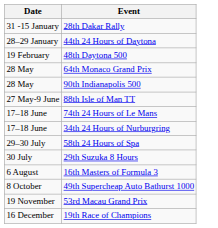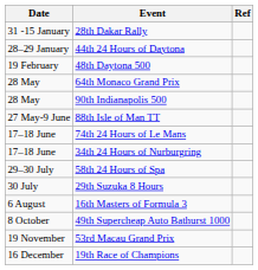 <table class="wikitable" style="font-size: 85%">
 <tr>
 <th>Date</th>
 <th>Event</th>
+<th>Ref</th>
 </tr>
 <tr>
 <td>31 -15 January</td>
 <td><a href='#'>28th Dakar Rally</a></td>
+<td></td>
 </tr>
 <tr>
 <td>28–29 January</td>
 <td><a href='#'>44th 24 Hours of Daytona</a></td>
+<td></td>
 </tr>
 <tr>
 <td>19 February</td>
 <td><a href='#'>48th Daytona 500</a></td>
+<td></td>
 </tr>
 <tr>
 <td>28 May</td>
 <td><a href='#'>64th Monaco Grand Prix</a></td>
+<td></td>
 </tr>
 <tr>
 <td>28 May</td>
 <td><a href='#'>90th Indianapolis 500</a></td>
+<td></td>
 </tr>
 <tr>
 <td>27 May-9 June</td>
 <td><a href='#'>88th Isle of Man TT</a></td>
+<td></td>
 </tr>
 <tr>
 <td>17–18 June</td>
 <td><a href='#'>74th 24 Hours of Le Mans</a></td>
+<td></td>
 </tr>
 <tr>
 <td>17–18 June</td>
 <td><a href='#'>34th 24 Hours of Nurburgring</a></td>
+<td></td>
 </tr>
 <tr>
 <td>29–30 July</td>
 <td><a href='#'>58th 24 Hours of Spa</a></td>
+<td></td>
 </tr>
 <tr>
 <td>30 July</td>
 <td><a href='#'>29th Suzuka 8 Hours</a></td>
+<td></td>
 </tr>
 <tr>
 <td>6 August</td>
 <td><a href='#'>16th Masters of Formula 3</a></td>
+<td></td>
 </tr>
 <tr>
 <td>8 October</td>
 <td><a href='#'>49th Supercheap Auto Bathurst 1000</a></td>
+<td></td>
 </tr>
 <tr>
 <td>19 November</td>
 <td><a href='#'>53rd Macau Grand Prix</a></td>
+<td></td>
 </tr>
 <tr>
 <td>16 December</td>
 <td><a href='#'>19th Race of Champions</a></td>
+<td></td>
 </tr>
 </table>
